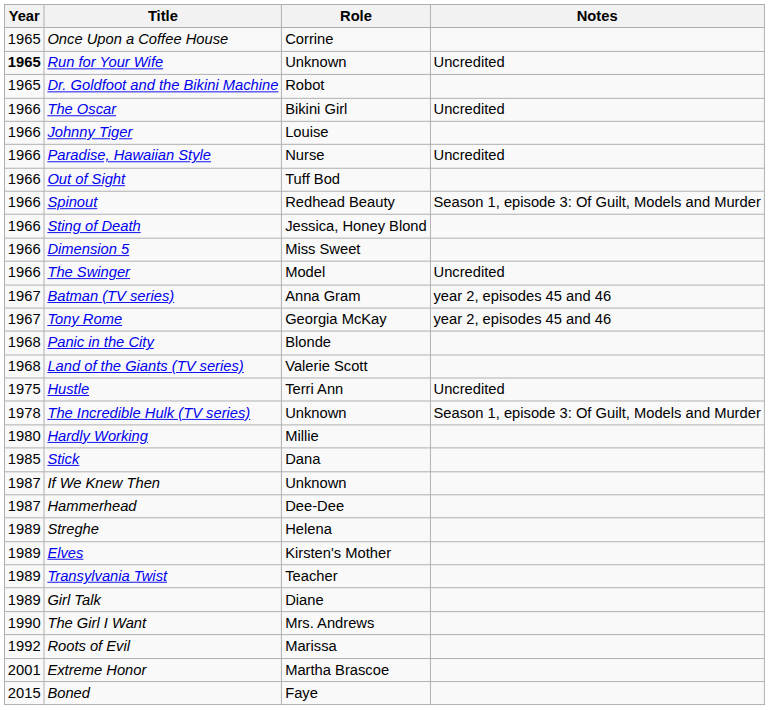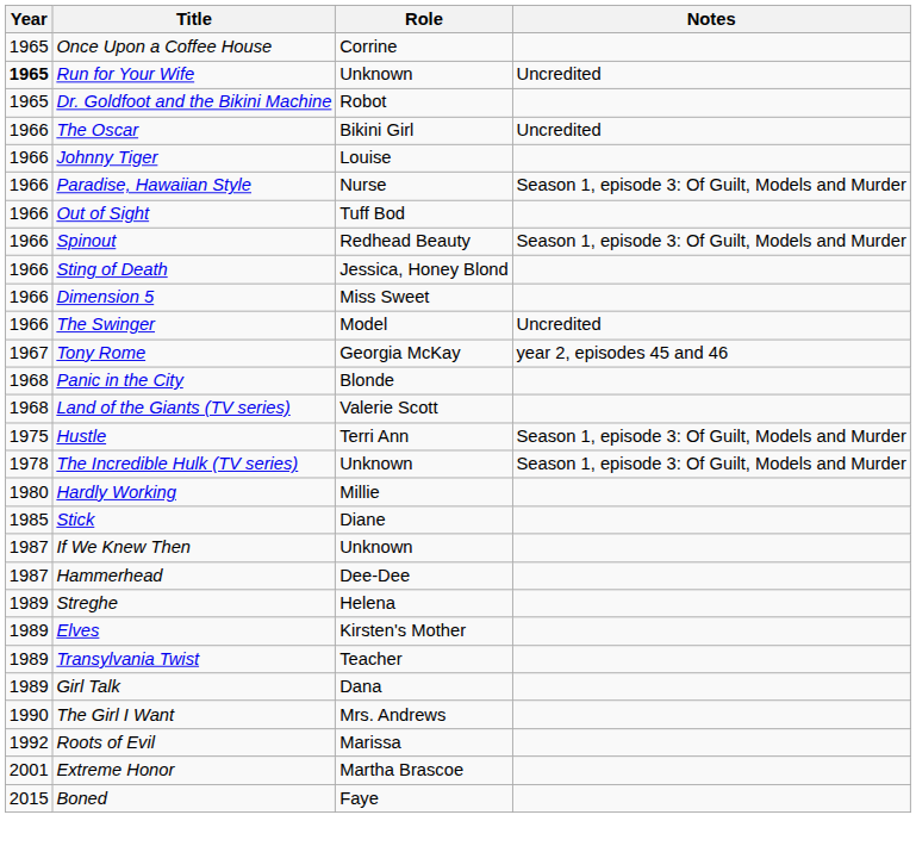 <table class="wikitable">
 <tr>
 <th>Year</th>
 <th>Title</th>
 <th>Role</th>
 <th>Notes</th>
 </tr>
 <tr>
 <td>1965</td>
 <td><em>Once Upon a Coffee House</em></td>
 <td>Corrine</td>
 <td></td>
 </tr>
 <tr>
 <td><strong>1965</strong></td>
 <td><em><a href='#'>Run for Your Wife</a></em></td>
 <td>Unknown</td>
 <td>Uncredited</td>
 </tr>
 <tr>
 <td>1965</td>
 <td><em><a href='#'>Dr. Goldfoot and the Bikini Machine</a></em></td>
 <td>Robot</td>
 <td></td>
 </tr>
 <tr>
 <td>1966</td>
 <td><em><a href='#'>The Oscar</a></em></td>
 <td>Bikini Girl</td>
 <td>Uncredited</td>
 </tr>
 <tr>
 <td>1966</td>
 <td><em><a href='#'>Johnny Tiger</a></em></td>
 <td>Louise</td>
 <td></td>
 </tr>
 <tr>
 <td>1966</td>
 <td><em><a href='#'>Paradise, Hawaiian Style</a></em></td>
 <td>Nurse</td>
-<td>Uncredited</td>
+<td>Season 1, episode 3: Of Guilt, Models and Murder</td>
 </tr>
 <tr>
 <td>1966</td>
 <td><em><a href='#'>Out of Sight</a></em></td>
 <td>Tuff Bod</td>
 <td></td>
 </tr>
 <tr>
 <td>1966</td>
 <td><em><a href='#'>Spinout</a></em></td>
 <td>Redhead Beauty</td>
 <td>Season 1, episode 3: Of Guilt, Models and Murder</td>
 </tr>
 <tr>
 <td>1966</td>
 <td><em><a href='#'>Sting of Death</a></em></td>
 <td>Jessica, Honey Blond</td>
 <td></td>
 </tr>
 <tr>
 <td>1966</td>
 <td><em><a href='#'>Dimension 5</a></em></td>
 <td>Miss Sweet</td>
 <td></td>
 </tr>
 <tr>
 <td>1966</td>
 <td><em><a href='#'>The Swinger</a></em></td>
 <td>Model</td>
 <td>Uncredited</td>
 </tr>
 <tr>
 <td>1967</td>
-<td><em><a href='#'>Batman (TV series)</a></em></td>
-<td>Anna Gram</td>
-<td>year 2, episodes 45 and 46</td>
-</tr>
-<tr>
-<td>1967</td>
 <td><em><a href='#'>Tony Rome</a></em></td>
 <td>Georgia McKay</td>
 <td>year 2, episodes 45 and 46</td>
 </tr>
 <tr>
 <td>1968</td>
 <td><em><a href='#'>Panic in the City</a></em></td>
 <td>Blonde</td>
 <td></td>
 </tr>
 <tr>
 <td>1968</td>
 <td><em><a href='#'>Land of the Giants (TV series)</a></em></td>
 <td>Valerie Scott</td>
 <td></td>
 </tr>
 <tr>
 <td>1975</td>
 <td><em><a href='#'>Hustle</a></em></td>
 <td>Terri Ann</td>
-<td>Uncredited</td>
+<td>Season 1, episode 3: Of Guilt, Models and Murder</td>
 </tr>
 <tr>
 <td>1978</td>
 <td><em><a href='#'>The Incredible Hulk (TV series)</a></em></td>
 <td>Unknown</td>
 <td>Season 1, episode 3: Of Guilt, Models and Murder</td>
 </tr>
 <tr>
 <td>1980</td>
 <td><em><a href='#'>Hardly Working</a></em></td>
 <td>Millie</td>
 <td></td>
 </tr>
 <tr>
 <td>1985</td>
 <td><em><a href='#'>Stick</a></em></td>
-<td>Dana</td>
+<td>Diane</td>
 <td></td>
 </tr>
 <tr>
 <td>1987</td>
 <td><em>If We Knew Then</em></td>
 <td>Unknown</td>
 <td></td>
 </tr>
 <tr>
 <td>1987</td>
 <td><em>Hammerhead</em></td>
 <td>Dee-Dee</td>
 <td></td>
 </tr>
 <tr>
 <td>1989</td>
 <td><em>Streghe</em></td>
 <td>Helena</td>
 <td></td>
 </tr>
 <tr>
 <td>1989</td>
 <td><em><a href='#'>Elves</a></em></td>
 <td>Kirsten's Mother</td>
 <td></td>
 </tr>
 <tr>
 <td>1989</td>
 <td><em><a href='#'>Transylvania Twist</a></em></td>
 <td>Teacher</td>
 <td></td>
 </tr>
 <tr>
 <td>1989</td>
 <td><em>Girl Talk</em></td>
-<td>Diane</td>
+<td>Dana</td>
 <td></td>
 </tr>
 <tr>
 <td>1990</td>
 <td><em>The Girl I Want</em></td>
 <td>Mrs. Andrews</td>
 <td></td>
 </tr>
 <tr>
 <td>1992</td>
 <td><em>Roots of Evil</em></td>
 <td>Marissa</td>
 <td></td>
 </tr>
 <tr>
 <td>2001</td>
 <td><em>Extreme Honor</em></td>
 <td>Martha Brascoe</td>
 <td></td>
 </tr>
 <tr>
 <td>2015</td>
 <td><em>Boned</em></td>
 <td>Faye</td>
 <td></td>
 </tr>
 </table>
